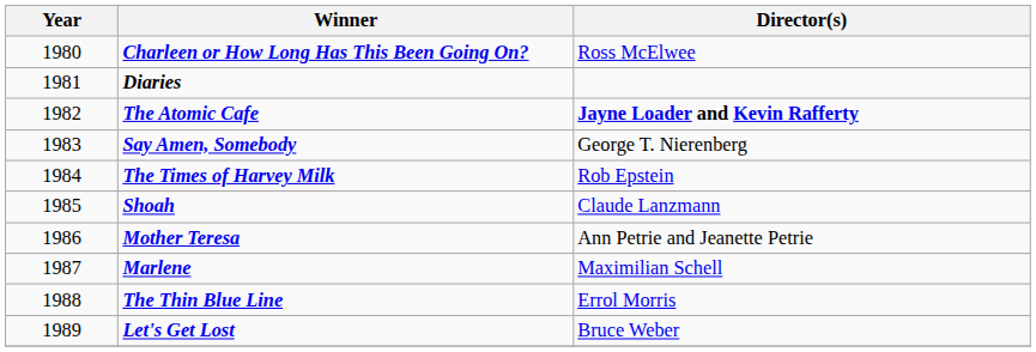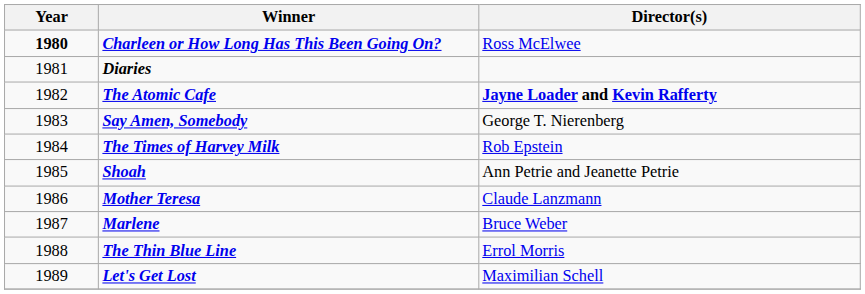 <table class="wikitable" width="95%" cellpadding="5">
 <tr>
 <th width="100"><strong>Year</strong></th>
 <th width="450"><strong>Winner</strong></th>
 <th width="450"><strong>Director(s)</strong></th>
 </tr>
 <tr>
-<td style="text-align:center;">1980</td>
+<td style="text-align:center;"><strong>1980</strong></td>
 <td><strong><em><a href='#'>Charleen or How Long Has This Been Going On?</a></em></strong></td>
 <td><a href='#'>Ross McElwee</a></td>
 </tr>
 <tr>
 <td style="text-align:center;">1981</td>
 <td><strong><em>Diaries</em></strong></td>
 <td></td>
 </tr>
 <tr>
 <td style="text-align:center;">1982</td>
 <td><strong><em><a href='#'>The Atomic Cafe</a></em></strong></td>
 <td><strong><a href='#'>Jayne Loader</a> and <a href='#'>Kevin Rafferty</a></strong></td>
 </tr>
 <tr>
 <td style="text-align:center;">1983</td>
 <td><strong><em><a href='#'>Say Amen, Somebody</a></em></strong></td>
 <td>George T. Nierenberg</td>
 </tr>
 <tr>
 <td style="text-align:center;">1984</td>
 <td><strong><em><a href='#'>The Times of Harvey Milk</a></em></strong></td>
 <td><a href='#'>Rob Epstein</a></td>
 </tr>
 <tr>
 <td style="text-align:center;">1985</td>
 <td><strong><em><a href='#'>Shoah</a></em></strong></td>
-<td><a href='#'>Claude Lanzmann</a></td>
+<td>Ann Petrie and Jeanette Petrie</td>
 </tr>
 <tr>
 <td style="text-align:center;">1986</td>
 <td><strong><em><a href='#'>Mother Teresa</a></em></strong></td>
-<td>Ann Petrie and Jeanette Petrie</td>
+<td><a href='#'>Claude Lanzmann</a></td>
 </tr>
 <tr>
 <td style="text-align:center;">1987</td>
 <td><strong><em><a href='#'>Marlene</a></em></strong></td>
-<td><a href='#'>Maximilian Schell</a></td>
+<td><a href='#'>Bruce Weber</a></td>
 </tr>
 <tr>
 <td style="text-align:center;">1988</td>
 <td><strong><em><a href='#'>The Thin Blue Line</a></em></strong></td>
 <td><a href='#'>Errol Morris</a></td>
 </tr>
 <tr>
 <td style="text-align:center;">1989</td>
 <td><strong><em><a href='#'>Let's Get Lost</a></em></strong></td>
-<td><a href='#'>Bruce Weber</a></td>
+<td><a href='#'>Maximilian Schell</a></td>
 </tr>
 <tr>
 </tr>
 </table>
